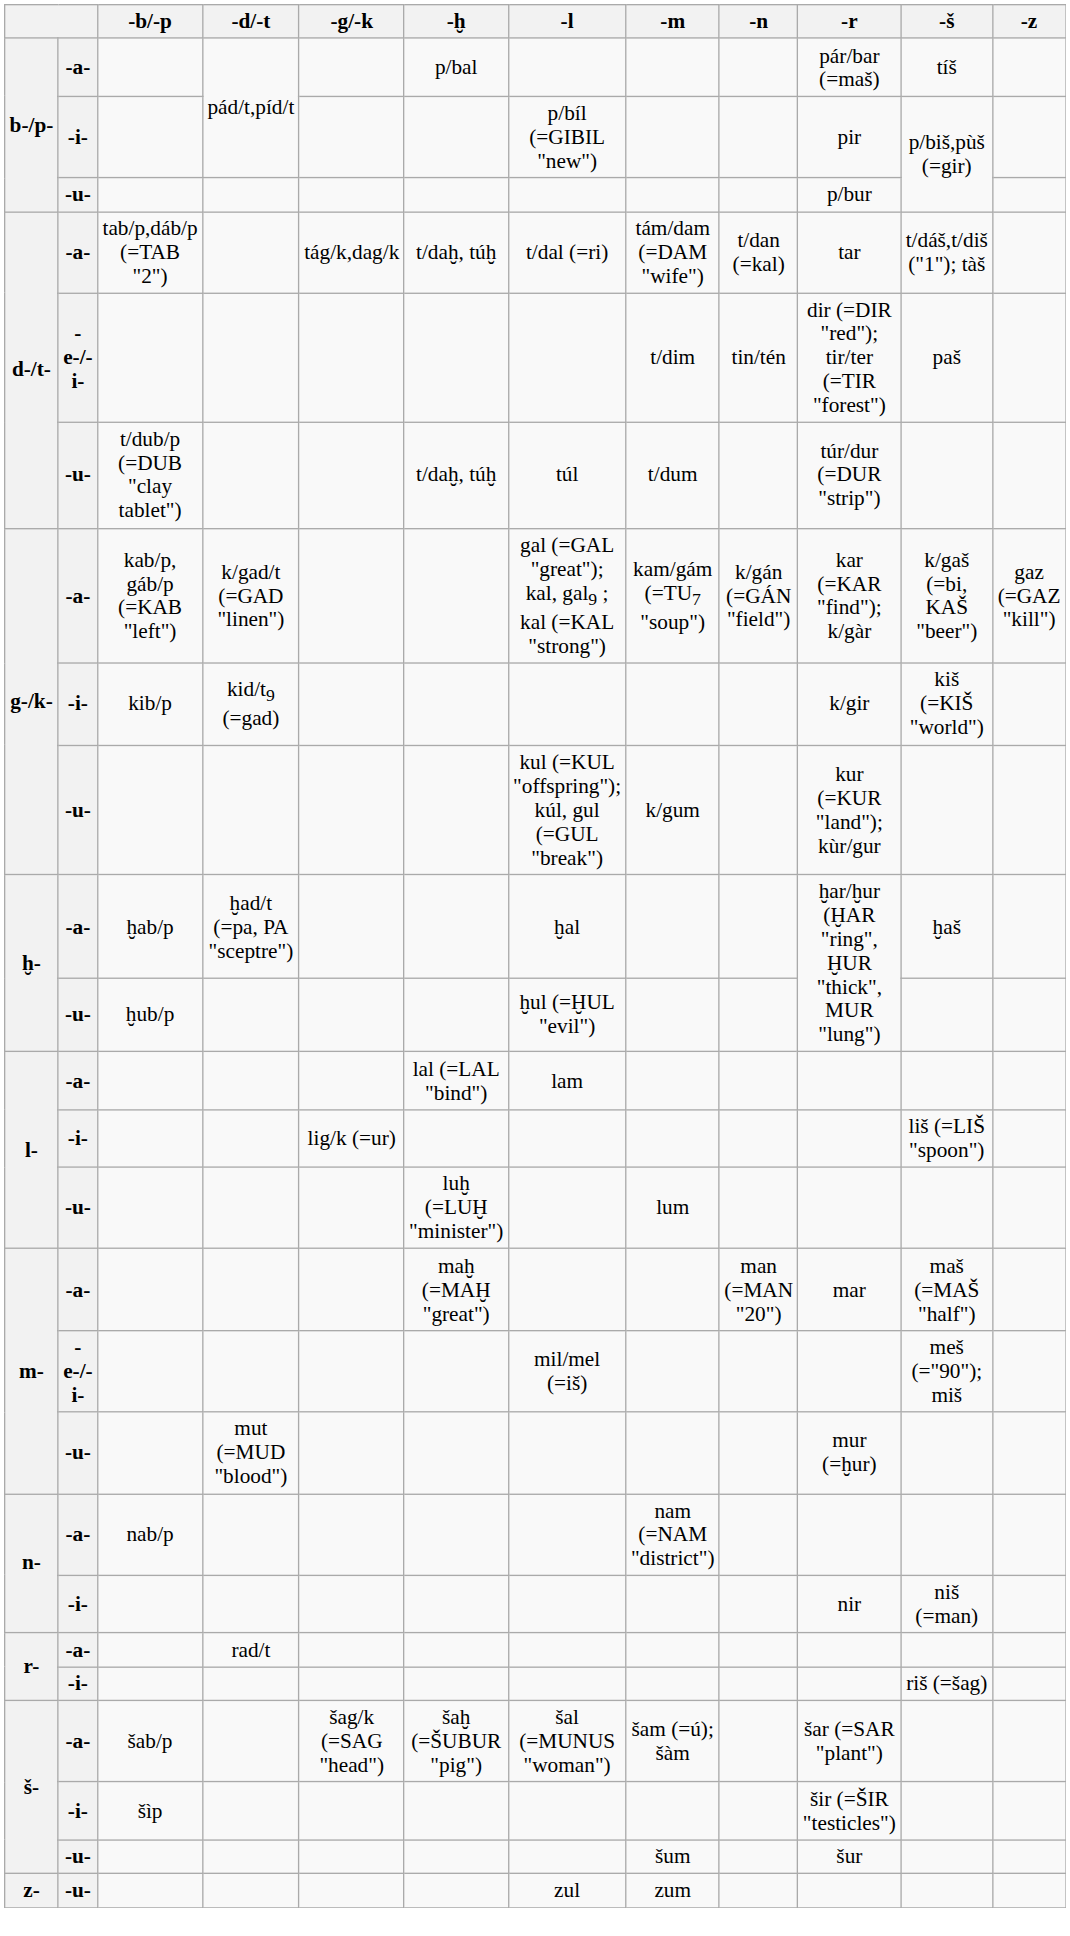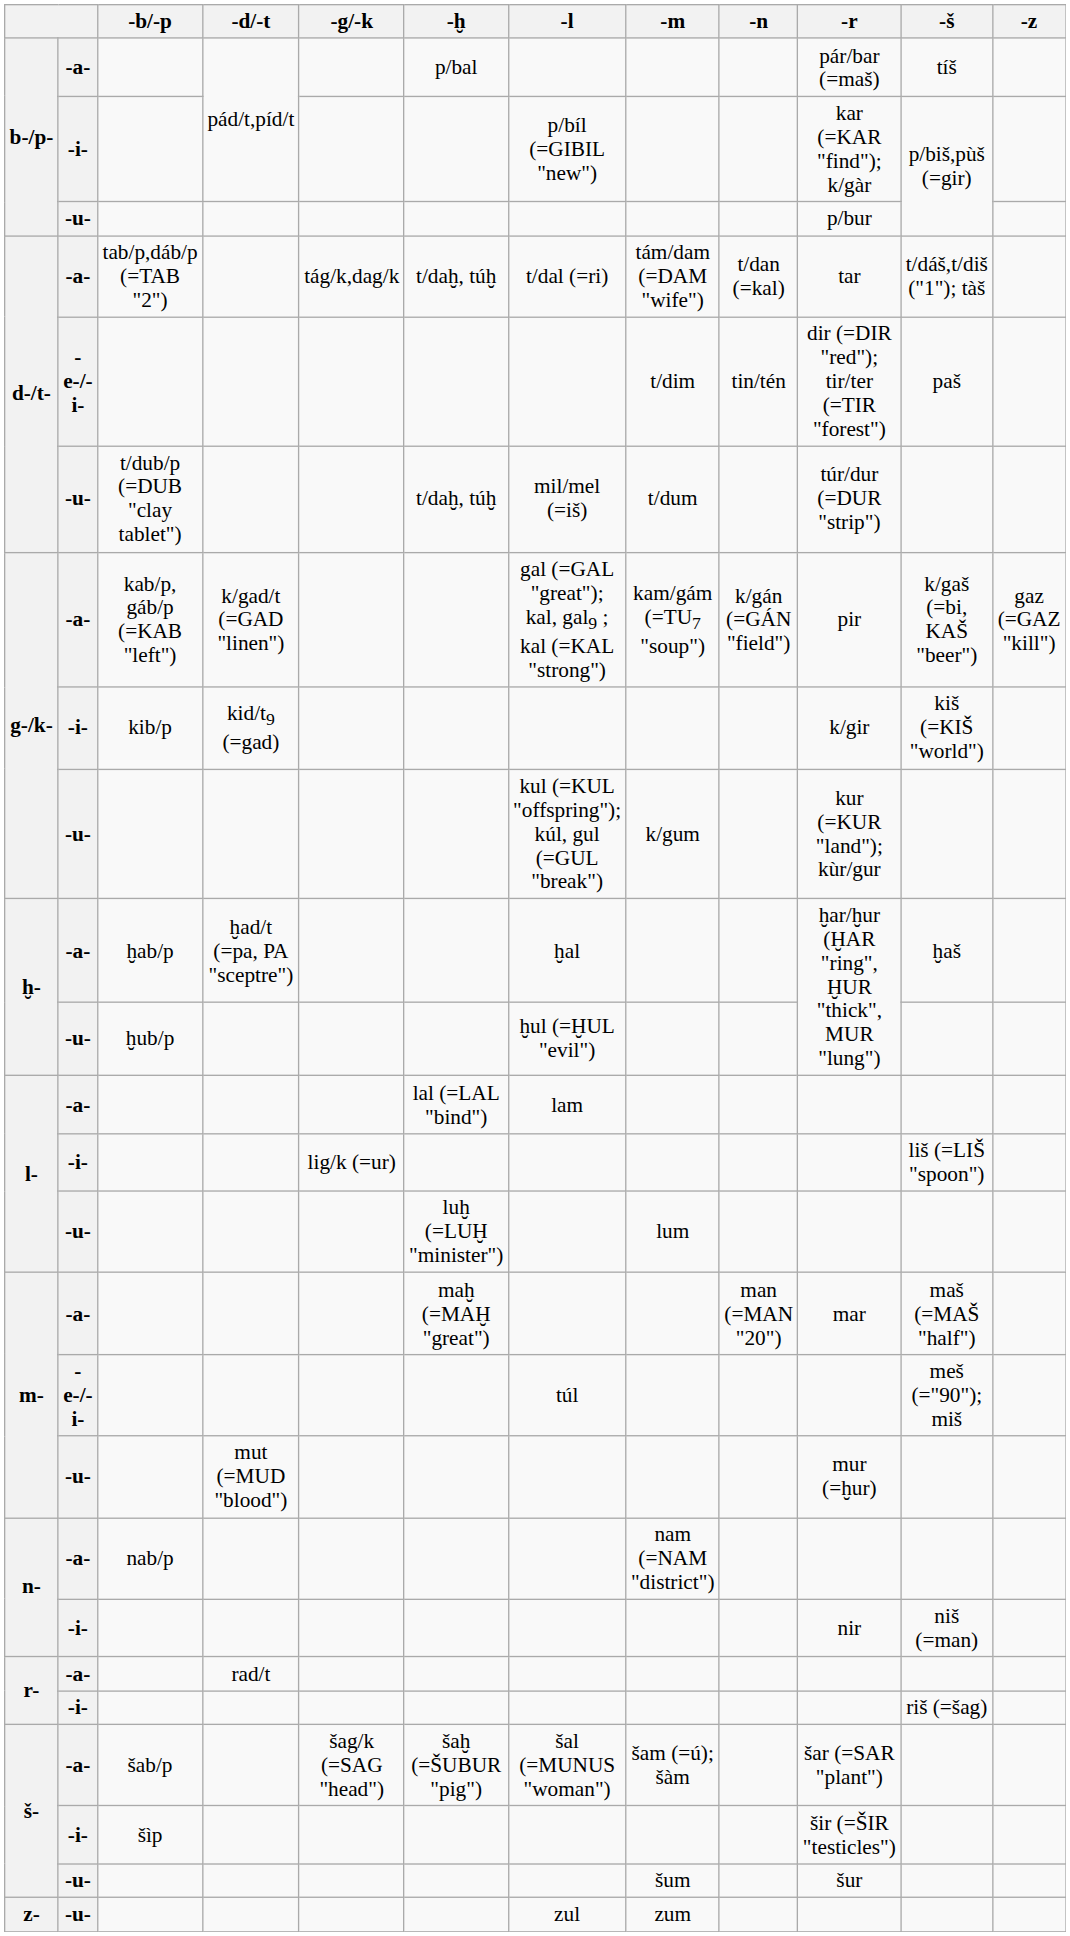 <table class="wikitable nowrap" style="text-align: center;">
 <tr>
 <th colspan="2"></th>
 <th>-b/-p</th>
 <th>-d/-t</th>
 <th>-g/-k</th>
 <th>-ḫ</th>
 <th>-l</th>
 <th>-m</th>
 <th>-n</th>
 <th>-r</th>
 <th>-š</th>
 <th>-z</th>
 </tr>
 <tr>
 <th rowspan="3" scope="row">b-/p-</th>
 <th scope="row">-a-</th>
 <td></td>
 <td rowspan="2">pád/t,píd/t </td>
 <td></td>
 <td>p/bal </td>
 <td></td>
 <td></td>
 <td></td>
 <td>pár/bar  (=maš)</td>
 <td>tíš</td>
 <td></td>
 </tr>
 <tr>
 <th scope="row">-i-</th>
 <td></td>
 <td></td>
 <td></td>
 <td>p/bíl  (=GIBIL "new")</td>
 <td></td>
 <td></td>
-<td>pir</td>
+<td>kar (=KAR "find");<br>k/gàr </td>
 <td rowspan="2">p/biš,pùš  (=gir)</td>
 <td></td>
 </tr>
 <tr>
 <th scope="row">-u-</th>
 <td></td>
 <td></td>
 <td></td>
 <td></td>
 <td></td>
 <td></td>
 <td></td>
 <td>p/bur</td>
 <td></td>
 </tr>
 <tr>
 <th rowspan="3" scope="row">d-/t-</th>
 <th scope="row">-a-</th>
 <td>tab/p,dáb/p  (=TAB "2")</td>
 <td></td>
 <td>tág/k,dag/k </td>
 <td>t/daḫ, túḫ </td>
 <td>t/dal  (=ri)</td>
 <td>tám/dam  (=DAM "wife")</td>
 <td>t/dan  (=kal)</td>
 <td>tar </td>
 <td>t/dáš,t/diš  ("1"); tàš </td>
 <td></td>
 </tr>
 <tr>
 <th scope="row">-e-/-i-</th>
 <td></td>
 <td></td>
 <td></td>
 <td></td>
 <td></td>
 <td>t/dim </td>
 <td>tin/tén </td>
 <td>dir (=DIR "red");<br>tir/ter  (=TIR "forest")</td>
 <td>paš</td>
 <td></td>
 </tr>
 <tr>
 <th scope="row">-u-</th>
 <td>t/dub/p  (=DUB "clay tablet")</td>
 <td></td>
 <td></td>
 <td>t/daḫ, túḫ </td>
-<td>túl </td>
+<td>mil/mel  (=iš)</td>
 <td>t/dum </td>
 <td></td>
 <td>túr/dur  (=DUR "strip")</td>
 <td></td>
 <td></td>
 </tr>
 <tr>
 <th rowspan="3" scope="row">g-/k-</th>
 <th scope="row">-a-</th>
 <td>kab/p, gáb/p  (=KAB "left")</td>
 <td>k/gad/t  (=GAD "linen")</td>
 <td></td>
 <td></td>
 <td>gal  (=GAL "great");<br>kal, gal<sub>9</sub> ;<br>kal  (=KAL "strong")</td>
 <td>kam/gám  (=TU<sub>7</sub> "soup")</td>
 <td>k/gán  (=GÁN "field")</td>
-<td>kar (=KAR "find");<br>k/gàr </td>
+<td>pir</td>
 <td>k/gaš  (=bi, KAŠ "beer")</td>
 <td>gaz  (=GAZ "kill")</td>
 </tr>
 <tr>
 <th scope="row">-i-</th>
 <td>kib/p</td>
 <td>kid/t<sub>9</sub>  (=gad)</td>
 <td></td>
 <td></td>
 <td></td>
 <td></td>
 <td></td>
 <td>k/gir </td>
 <td>kiš  (=KIŠ "world")</td>
 <td></td>
 </tr>
 <tr>
 <th scope="row">-u-</th>
 <td></td>
 <td></td>
 <td></td>
 <td></td>
 <td>kul  (=KUL "offspring");<br>kúl, gul  (=GUL "break")</td>
 <td>k/gum </td>
 <td></td>
 <td>kur  (=KUR "land");<br>kùr/gur </td>
 <td></td>
 <td></td>
 </tr>
 <tr>
 <th rowspan="2" scope="row">ḫ-</th>
 <th scope="row">-a-</th>
 <td>ḫab/p </td>
 <td>ḫad/t  (=pa, PA "sceptre")</td>
 <td></td>
 <td></td>
 <td>ḫal </td>
 <td></td>
 <td></td>
 <td rowspan="2">ḫar/ḫur  (ḪAR "ring",<br>ḪUR "thick", MUR "lung")</td>
 <td>ḫaš </td>
 <td></td>
 </tr>
 <tr>
 <th scope="row">-u-</th>
 <td>ḫub/p </td>
 <td></td>
 <td></td>
 <td></td>
 <td>ḫul (=ḪUL "evil")</td>
 <td></td>
 <td></td>
 <td></td>
 <td></td>
 </tr>
 <tr>
 <th rowspan="3" scope="row">l-</th>
 <th scope="row">-a-</th>
 <td></td>
 <td></td>
 <td></td>
 <td>lal  (=LAL "bind")</td>
 <td>lam </td>
 <td></td>
 <td></td>
 <td></td>
 <td></td>
 </tr>
 <tr>
 <th scope="row">-i-</th>
 <td></td>
 <td></td>
 <td>lig/k  (=ur)</td>
 <td></td>
 <td></td>
 <td></td>
 <td></td>
 <td></td>
 <td>liš  (=LIŠ "spoon")</td>
 <td></td>
 </tr>
 <tr>
 <th scope="row">-u-</th>
 <td></td>
 <td></td>
 <td></td>
 <td>luḫ  (=LUḪ "minister")</td>
 <td></td>
 <td>lum </td>
 <td></td>
 <td></td>
 <td></td>
 </tr>
 <tr>
 <th rowspan="3" scope="row">m-</th>
 <th scope="row">-a-</th>
 <td></td>
 <td></td>
 <td></td>
 <td>maḫ  (=MAḪ "great")</td>
 <td></td>
 <td></td>
 <td>man (=MAN "20")</td>
 <td>mar </td>
 <td>maš  (=MAŠ "half")</td>
 <td></td>
 </tr>
 <tr>
 <th scope="row">-e-/-i-</th>
 <td></td>
 <td></td>
 <td></td>
 <td></td>
-<td>mil/mel  (=iš)</td>
+<td>túl </td>
 <td></td>
 <td></td>
 <td></td>
 <td>meš (="90");<br>miš </td>
 <td></td>
 </tr>
 <tr>
 <th scope="row">-u-</th>
 <td></td>
 <td>mut (=MUD "blood")</td>
 <td></td>
 <td></td>
 <td></td>
 <td></td>
 <td></td>
 <td>mur  (=ḫur)</td>
 <td></td>
 <td></td>
 </tr>
 <tr>
 <th rowspan="2" scope="row">n-</th>
 <th scope="row">-a-</th>
 <td>nab/p </td>
 <td></td>
 <td></td>
 <td></td>
 <td></td>
 <td>nam  (=NAM "district")</td>
 <td></td>
 <td></td>
 <td></td>
 <td></td>
 </tr>
 <tr>
 <th scope="row">-i-</th>
 <td></td>
 <td></td>
 <td></td>
 <td></td>
 <td></td>
 <td></td>
 <td></td>
 <td>nir </td>
 <td>niš (=man)</td>
 <td></td>
 </tr>
 <tr>
 <th rowspan="2" scope="row">r-</th>
 <th scope="row">-a-</th>
 <td></td>
 <td>rad/t </td>
 <td></td>
 <td></td>
 <td></td>
 <td></td>
 <td></td>
 <td></td>
 <td></td>
 <td></td>
 </tr>
 <tr>
 <th scope="row">-i-</th>
 <td></td>
 <td></td>
 <td></td>
 <td></td>
 <td></td>
 <td></td>
 <td></td>
 <td></td>
 <td>riš  (=šag)</td>
 <td></td>
 </tr>
 <tr>
 <th rowspan="3" scope="row">š-</th>
 <th scope="row">-a-</th>
 <td>šab/p</td>
 <td></td>
 <td>šag/k  (=SAG "head")</td>
 <td>šaḫ  (=ŠUBUR "pig")</td>
 <td>šal  (=MUNUS "woman")</td>
 <td>šam  (=ú); šàm</td>
 <td></td>
 <td>šar  (=SAR "plant")</td>
 <td></td>
 <td></td>
 </tr>
 <tr>
 <th scope="row">-i-</th>
 <td>šìp</td>
 <td></td>
 <td></td>
 <td></td>
 <td></td>
 <td></td>
 <td></td>
 <td>šir  (=ŠIR "testicles")</td>
 <td></td>
 <td></td>
 </tr>
 <tr>
 <th scope="row">-u-</th>
 <td></td>
 <td></td>
 <td></td>
 <td></td>
 <td></td>
 <td>šum </td>
 <td></td>
 <td>šur </td>
 <td></td>
 <td></td>
 </tr>
 <tr>
 <th scope="row">z-</th>
 <th scope="row">-u-</th>
 <td></td>
 <td></td>
 <td></td>
 <td></td>
 <td>zul </td>
 <td>zum </td>
 <td></td>
 <td></td>
 <td></td>
 <td></td>
 </tr>
 </table>
